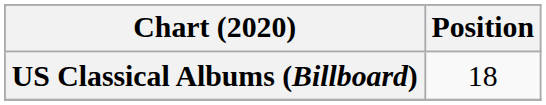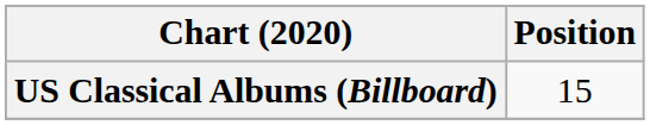 <table class="wikitable plainrowheaders sortable" style="text-align:center">
 <tr>
 <th scope="col">Chart (2020)</th>
 <th scope="col">Position</th>
 </tr>
 <tr>
 <th scope="row">US Classical Albums (<em>Billboard</em>)</th>
-<td>18</td>
+<td>15</td>
 </tr>
 <tr>
 </tr>
 </table>
